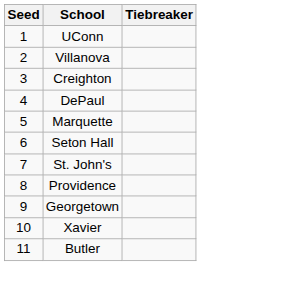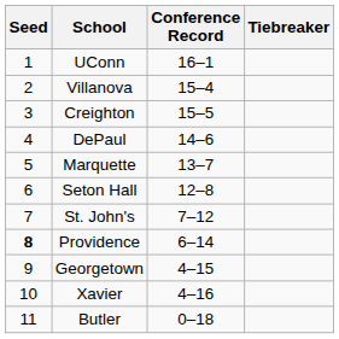 <table class="wikitable" style="text-align:center;">
 <tr>
 <th>Seed</th>
 <th>School</th>
+<th>Conference<br>Record</th>
 <th>Tiebreaker</th>
 </tr>
 <tr>
 <td>1</td>
 <td>UConn</td>
+<td>16–1</td>
 <td></td>
 </tr>
 <tr>
 <td>2</td>
 <td>Villanova</td>
+<td>15–4</td>
 <td></td>
 </tr>
 <tr>
 <td>3</td>
 <td>Creighton</td>
+<td>15–5</td>
 <td></td>
 </tr>
 <tr>
 <td>4</td>
 <td>DePaul</td>
+<td>14–6</td>
 <td></td>
 </tr>
 <tr>
 <td>5</td>
 <td>Marquette</td>
+<td>13–7</td>
 <td></td>
 </tr>
 <tr>
 <td>6</td>
 <td>Seton Hall</td>
+<td>12–8</td>
 <td></td>
 </tr>
 <tr>
 <td>7</td>
 <td>St. John's</td>
+<td>7–12</td>
 <td></td>
 </tr>
 <tr>
-<td>8</td>
+<td><strong>8</strong></td>
 <td>Providence</td>
+<td>6–14</td>
 <td></td>
 </tr>
 <tr>
 <td>9</td>
 <td>Georgetown</td>
+<td>4–15</td>
 <td></td>
 </tr>
 <tr>
 <td>10</td>
 <td>Xavier</td>
+<td>4–16</td>
 <td></td>
 </tr>
 <tr>
 <td>11</td>
 <td>Butler</td>
+<td>0–18</td>
 <td></td>
 </tr>
 </table>
